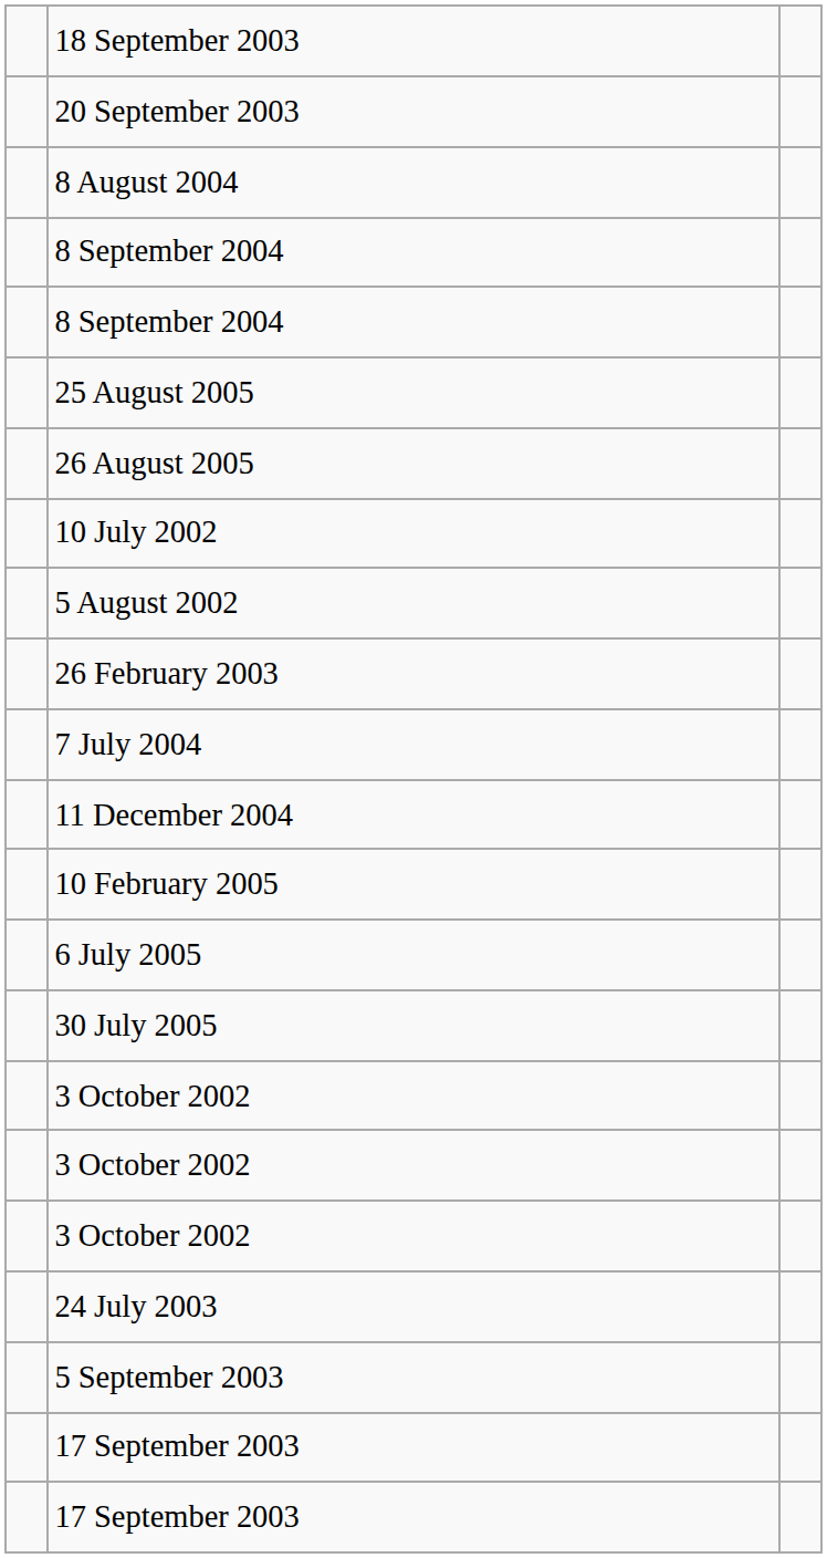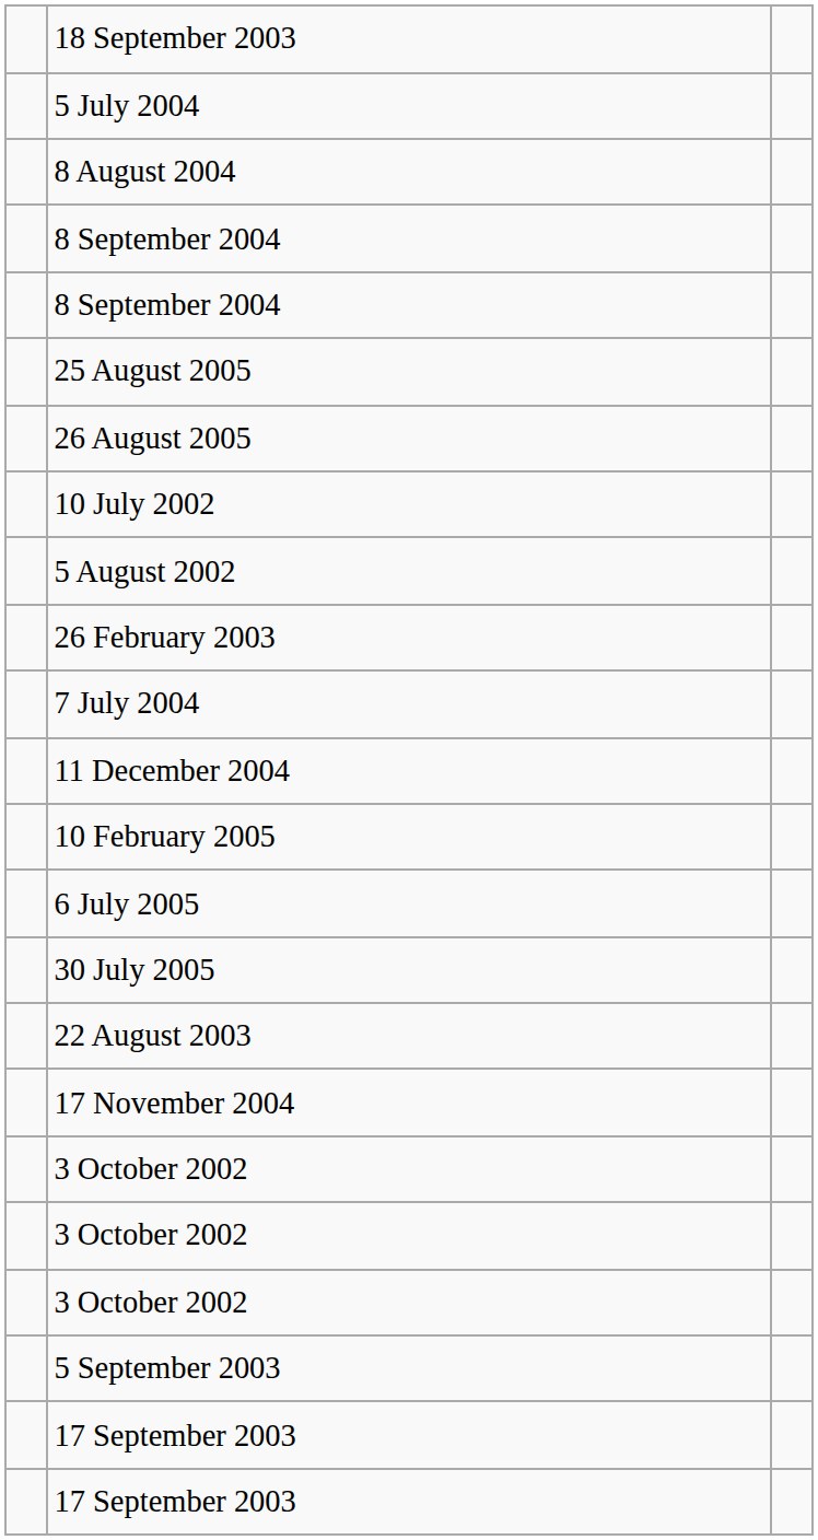 <table class="wikitable" style="font-size: 89%; float: left; width: 26em; margin-right: 1em; height: 700px">
 <tr>
 <td></td>
 <td>18 September 2003</td>
 <td></td>
 </tr>
 <tr>
 <td></td>
-<td>20 September 2003</td>
+<td>5 July 2004</td>
 <td></td>
 </tr>
 <tr>
 <td></td>
 <td>8 August 2004</td>
 <td></td>
 </tr>
 <tr>
 <td></td>
 <td>8 September 2004</td>
 <td></td>
 </tr>
 <tr>
 <td></td>
 <td>8 September 2004</td>
 <td></td>
 </tr>
 <tr>
 <td></td>
 <td>25 August 2005</td>
 <td></td>
 </tr>
 <tr>
 <td></td>
 <td>26 August 2005</td>
 <td></td>
 </tr>
 <tr>
 <td></td>
 <td>10 July 2002</td>
 <td></td>
 </tr>
 <tr>
 <td></td>
 <td>5 August 2002</td>
 <td></td>
 </tr>
 <tr>
 <td></td>
 <td>26 February 2003</td>
 <td></td>
 </tr>
 <tr>
 <td></td>
 <td>7 July 2004</td>
 <td></td>
 </tr>
 <tr>
 <td></td>
 <td>11 December 2004</td>
 <td></td>
 </tr>
 <tr>
 <td></td>
 <td>10 February 2005</td>
 <td></td>
 </tr>
 <tr>
 <td></td>
 <td>6 July 2005</td>
 <td></td>
 </tr>
 <tr>
 <td></td>
 <td>30 July 2005</td>
 <td></td>
 </tr>
 <tr>
 <td></td>
-<td>3 October 2002</td>
+<td>22 August 2003</td>
+<td></td>
+</tr>
+<tr>
+<td></td>
+<td>17 November 2004</td>
 <td></td>
 </tr>
 <tr>
 <td></td>
 <td>3 October 2002</td>
 <td></td>
 </tr>
 <tr>
 <td></td>
 <td>3 October 2002</td>
 <td></td>
 </tr>
 <tr>
 <td></td>
-<td>24 July 2003</td>
+<td>3 October 2002</td>
 <td></td>
 </tr>
 <tr>
 <td></td>
 <td>5 September 2003</td>
 <td></td>
 </tr>
 <tr>
 <td></td>
 <td>17 September 2003</td>
 <td></td>
 </tr>
 <tr>
 <td></td>
 <td>17 September 2003</td>
 <td></td>
 </tr>
 </table>
